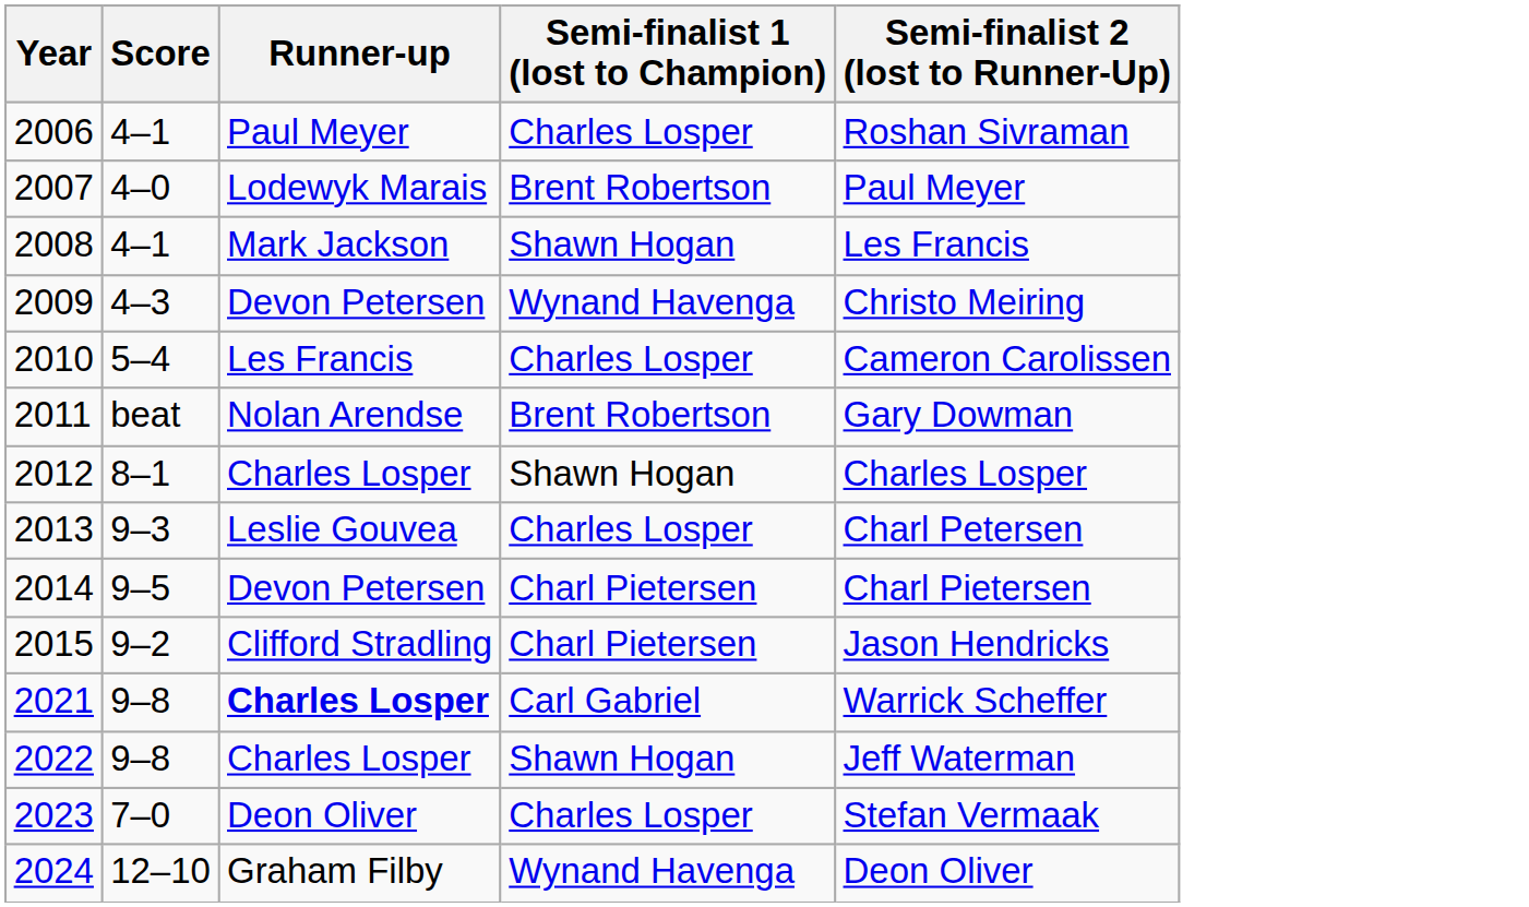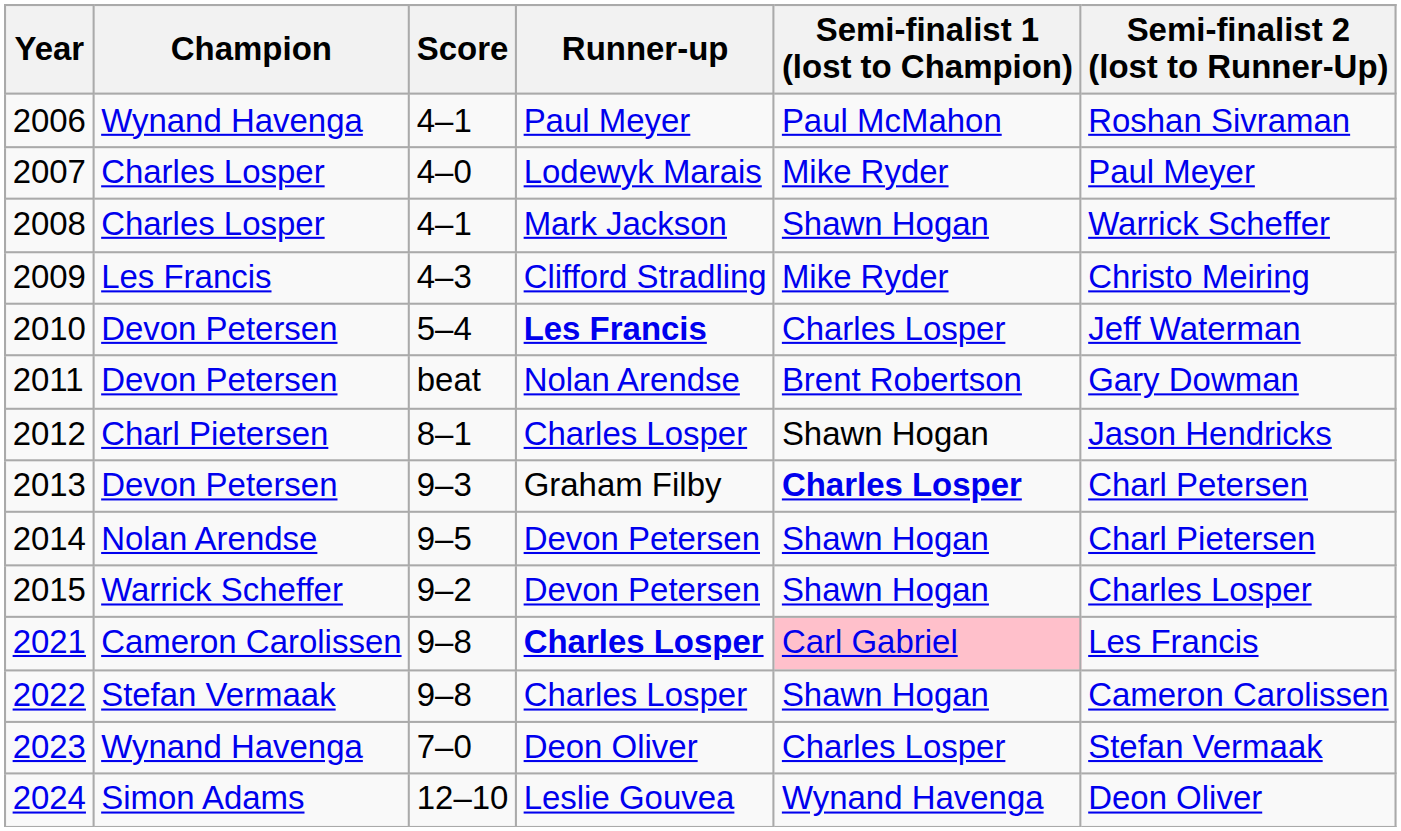 <table class="wikitable">
 <tr>
 <th>Year</th>
+<th>Champion</th>
 <th>Score</th>
 <th>Runner-up</th>
 <th>Semi-finalist 1 <br> (lost to Champion)</th>
 <th>Semi-finalist 2 <br> (lost to Runner-Up)</th>
 </tr>
 <tr>
 <td>2006</td>
+<td> <a href='#'>Wynand Havenga</a></td>
 <td>4–1</td>
 <td> <a href='#'>Paul Meyer</a></td>
-<td> <a href='#'>Charles Losper</a></td>
+<td> <a href='#'>Paul McMahon</a></td>
 <td> <a href='#'>Roshan Sivraman</a></td>
 </tr>
 <tr>
 <td>2007</td>
+<td> <a href='#'>Charles Losper</a></td>
 <td>4–0</td>
 <td> <a href='#'>Lodewyk Marais</a></td>
-<td> <a href='#'>Brent Robertson</a></td>
+<td> <a href='#'>Mike Ryder</a></td>
 <td> <a href='#'>Paul Meyer</a></td>
 </tr>
 <tr>
 <td>2008</td>
+<td> <a href='#'>Charles Losper</a></td>
 <td>4–1</td>
 <td> <a href='#'>Mark Jackson</a></td>
 <td> <a href='#'>Shawn Hogan</a></td>
-<td> <a href='#'>Les Francis</a></td>
+<td> <a href='#'>Warrick Scheffer</a></td>
 </tr>
 <tr>
 <td>2009</td>
+<td> <a href='#'>Les Francis</a></td>
 <td>4–3</td>
-<td> <a href='#'>Devon Petersen</a></td>
-<td> <a href='#'>Wynand Havenga</a></td>
+<td> <a href='#'>Clifford Stradling</a></td>
+<td> <a href='#'>Mike Ryder</a></td>
 <td> <a href='#'>Christo Meiring</a></td>
 </tr>
 <tr>
 <td>2010</td>
+<td> <a href='#'>Devon Petersen</a></td>
 <td>5–4</td>
-<td> <a href='#'>Les Francis</a></td>
+<td><strong> <a href='#'>Les Francis</a></strong></td>
 <td> <a href='#'>Charles Losper</a></td>
-<td> <a href='#'>Cameron Carolissen</a></td>
+<td> <a href='#'>Jeff Waterman</a></td>
 </tr>
 <tr>
 <td>2011</td>
+<td> <a href='#'>Devon Petersen</a></td>
 <td>beat</td>
 <td> <a href='#'>Nolan Arendse</a></td>
 <td> <a href='#'>Brent Robertson</a></td>
 <td> <a href='#'>Gary Dowman</a></td>
 </tr>
 <tr>
 <td>2012</td>
+<td> <a href='#'>Charl Pietersen</a></td>
 <td>8–1</td>
 <td> <a href='#'>Charles Losper</a></td>
 <td> Shawn Hogan</td>
-<td> <a href='#'>Charles Losper</a></td>
+<td> <a href='#'>Jason Hendricks</a></td>
 </tr>
 <tr>
 <td>2013</td>
+<td> <a href='#'>Devon Petersen</a></td>
 <td>9–3</td>
-<td> <a href='#'>Leslie Gouvea</a></td>
-<td> <a href='#'>Charles Losper</a></td>
+<td> Graham Filby</td>
+<td><strong> <a href='#'>Charles Losper</a></strong></td>
 <td> <a href='#'>Charl Petersen</a></td>
 </tr>
 <tr>
 <td>2014</td>
+<td> <a href='#'>Nolan Arendse</a></td>
 <td>9–5</td>
 <td> <a href='#'>Devon Petersen</a></td>
-<td> <a href='#'>Charl Pietersen</a></td>
+<td> <a href='#'>Shawn Hogan</a></td>
 <td> <a href='#'>Charl Pietersen</a></td>
 </tr>
 <tr>
 <td>2015</td>
+<td> <a href='#'>Warrick Scheffer</a></td>
 <td>9–2</td>
-<td> <a href='#'>Clifford Stradling</a></td>
-<td> <a href='#'>Charl Pietersen</a></td>
-<td> <a href='#'>Jason Hendricks</a></td>
+<td> <a href='#'>Devon Petersen</a></td>
+<td> <a href='#'>Shawn Hogan</a></td>
+<td> <a href='#'>Charles Losper</a></td>
 </tr>
 <tr>
 <td><a href='#'>2021</a></td>
+<td> <a href='#'>Cameron Carolissen</a></td>
 <td>9–8</td>
 <td><strong> <a href='#'>Charles Losper</a></strong></td>
-<td> <a href='#'>Carl Gabriel</a></td>
-<td> <a href='#'>Warrick Scheffer</a></td>
+<td style="background: pink;"> <a href='#'>Carl Gabriel</a></td>
+<td> <a href='#'>Les Francis</a></td>
 </tr>
 <tr>
 <td><a href='#'>2022</a></td>
+<td> <a href='#'>Stefan Vermaak</a></td>
 <td>9–8</td>
 <td> <a href='#'>Charles Losper</a></td>
 <td> <a href='#'>Shawn Hogan</a></td>
-<td> <a href='#'>Jeff Waterman</a></td>
+<td> <a href='#'>Cameron Carolissen</a></td>
 </tr>
 <tr>
 <td><a href='#'>2023</a></td>
+<td> <a href='#'>Wynand Havenga</a></td>
 <td>7–0</td>
 <td> <a href='#'>Deon Oliver</a></td>
 <td> <a href='#'>Charles Losper</a></td>
 <td> <a href='#'>Stefan Vermaak</a></td>
 </tr>
 <tr>
 <td><a href='#'>2024</a></td>
+<td> <a href='#'>Simon Adams</a></td>
 <td>12–10</td>
-<td> Graham Filby</td>
+<td> <a href='#'>Leslie Gouvea</a></td>
 <td> <a href='#'>Wynand Havenga</a></td>
 <td> <a href='#'>Deon Oliver</a></td>
 </tr>
 </table>
